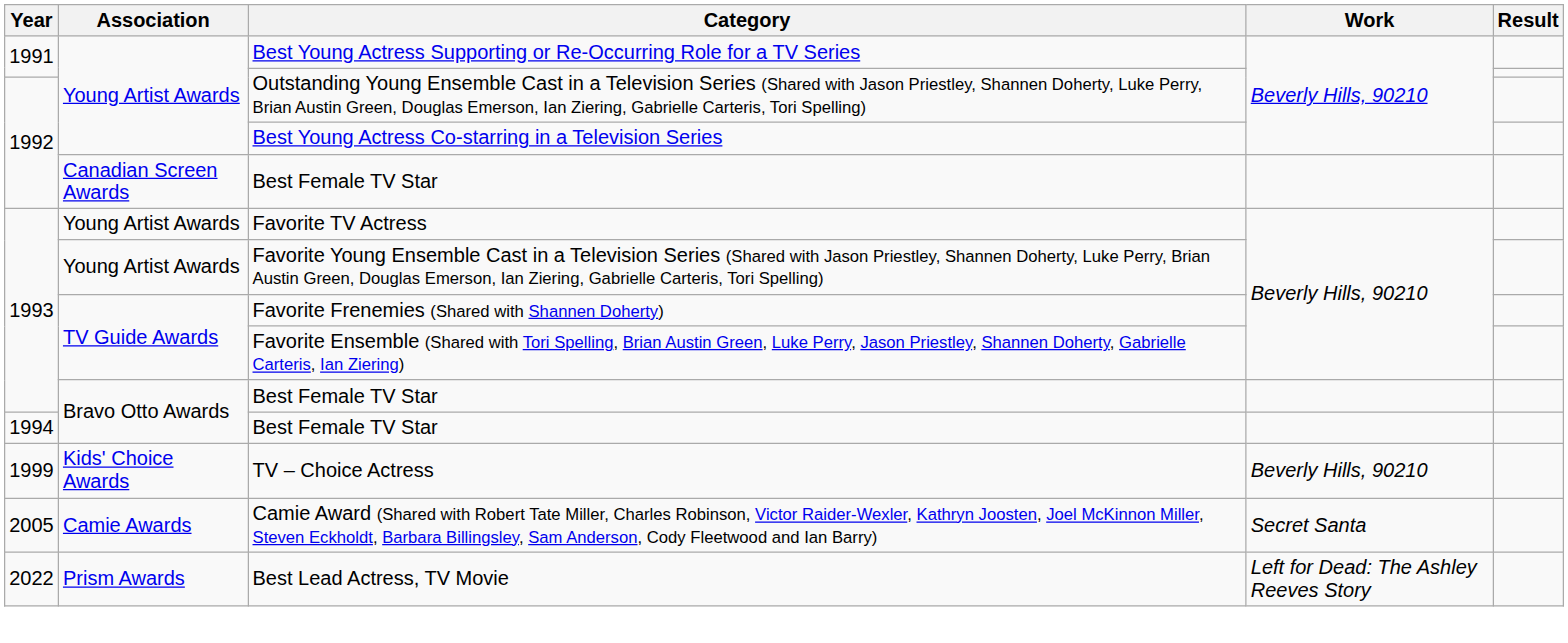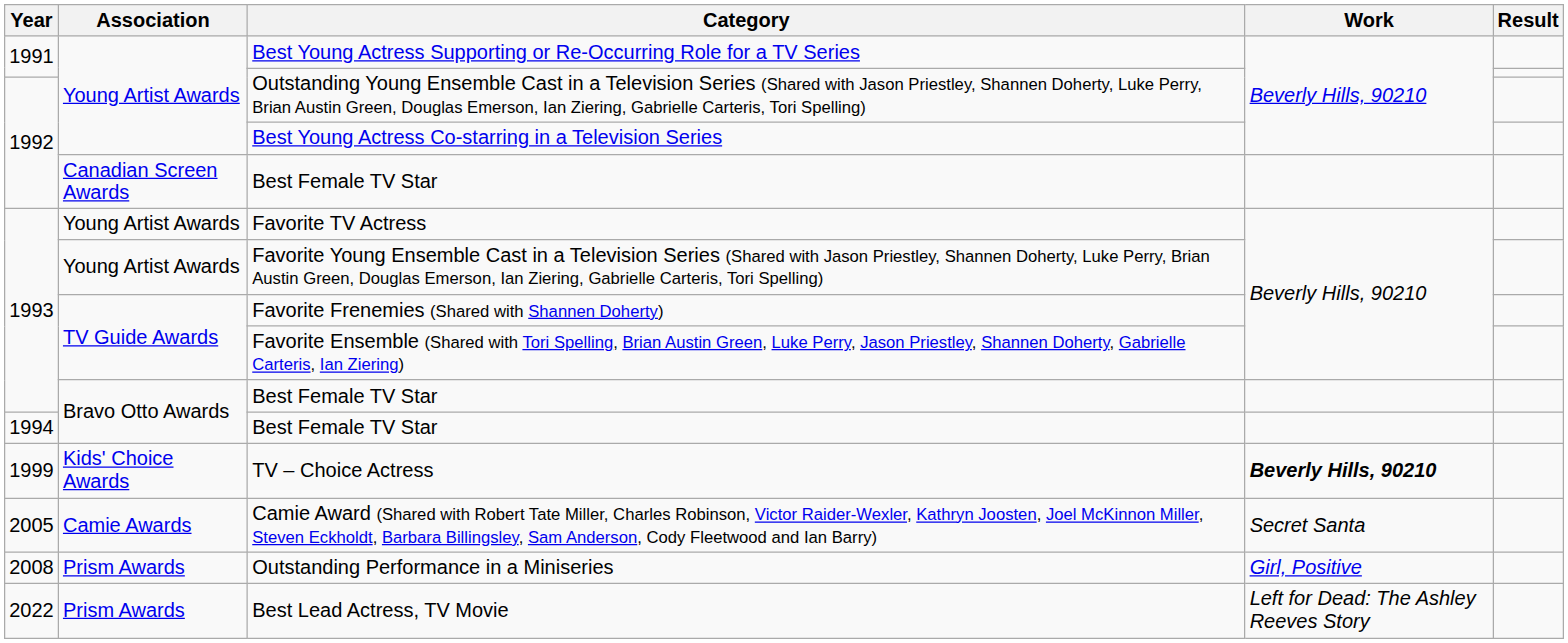 <table class="wikitable sortable">
 <tr>
 <th>Year</th>
 <th>Association</th>
 <th>Category</th>
 <th>Work</th>
 <th>Result</th>
 </tr>
 <tr>
 <td rowspan="2">1991</td>
 <td rowspan="4"><a href='#'>Young Artist Awards</a></td>
 <td><a href='#'>Best Young Actress Supporting or Re-Occurring Role for a TV Series</a></td>
 <td rowspan="4"><em><a href='#'>Beverly Hills, 90210</a></em></td>
 <td></td>
 </tr>
 <tr>
 <td rowspan="2">Outstanding Young Ensemble Cast in a Television Series <small>(Shared with Jason Priestley, Shannen Doherty, Luke Perry, Brian Austin Green, Douglas Emerson, Ian Ziering, Gabrielle Carteris, Tori Spelling)</small></td>
 <td></td>
 </tr>
 <tr>
 <td rowspan="3">1992</td>
 <td></td>
 </tr>
 <tr>
 <td><a href='#'>Best Young Actress Co-starring in a Television Series</a></td>
 <td></td>
 </tr>
 <tr>
 <td><a href='#'>Canadian Screen Awards</a></td>
 <td>Best Female TV Star</td>
 <td></td>
 <td></td>
 </tr>
 <tr>
 <td rowspan="5">1993</td>
 <td>Young Artist Awards</td>
 <td>Favorite TV Actress</td>
 <td rowspan="4"><em>Beverly Hills, 90210</em></td>
 <td></td>
 </tr>
 <tr>
 <td>Young Artist Awards</td>
 <td>Favorite Young Ensemble Cast in a Television Series  <small>(Shared with Jason Priestley, Shannen Doherty, Luke Perry, Brian Austin Green, Douglas Emerson, Ian Ziering, Gabrielle Carteris, Tori Spelling)</small></td>
 <td></td>
 </tr>
 <tr>
 <td rowspan="2"><a href='#'>TV Guide Awards</a></td>
 <td>Favorite Frenemies <small>(Shared with <a href='#'>Shannen Doherty</a>)</small></td>
 <td></td>
 </tr>
 <tr>
 <td>Favorite Ensemble <small>(Shared with <a href='#'>Tori Spelling</a>, <a href='#'>Brian Austin Green</a>, <a href='#'>Luke Perry</a>, <a href='#'>Jason Priestley</a>, <a href='#'>Shannen Doherty</a>, <a href='#'>Gabrielle Carteris</a>, <a href='#'>Ian Ziering</a>)</small></td>
 <td></td>
 </tr>
 <tr>
 <td rowspan="2">Bravo Otto Awards</td>
 <td>Best Female TV Star</td>
 <td></td>
 <td></td>
 </tr>
 <tr>
 <td>1994</td>
 <td>Best Female TV Star</td>
 <td></td>
 <td></td>
 </tr>
 <tr>
 <td>1999</td>
 <td><a href='#'>Kids' Choice Awards</a></td>
 <td>TV – Choice Actress</td>
-<td><em>Beverly Hills, 90210</em></td>
+<td><strong><em>Beverly Hills, 90210</em></strong></td>
 <td></td>
 </tr>
 <tr>
 <td>2005</td>
 <td><a href='#'>Camie Awards</a></td>
 <td>Camie Award <small>(Shared with Robert Tate Miller, Charles Robinson, <a href='#'>Victor Raider-Wexler</a>, <a href='#'>Kathryn Joosten</a>, <a href='#'>Joel McKinnon Miller</a>, <a href='#'>Steven Eckholdt</a>, <a href='#'>Barbara Billingsley</a>, <a href='#'>Sam Anderson</a>, Cody Fleetwood and Ian Barry)</small></td>
 <td><em>Secret Santa</em></td>
 <td></td>
 </tr>
 <tr>
+<td>2008</td>
+<td><a href='#'>Prism Awards</a></td>
+<td>Outstanding Performance in a Miniseries</td>
+<td><em><a href='#'>Girl, Positive</a></em></td>
+<td></td>
+</tr>
+<tr>
 <td>2022</td>
 <td><a href='#'>Prism Awards</a></td>
 <td>Best Lead Actress, TV Movie</td>
 <td><em>Left for Dead: The Ashley Reeves Story</em></td>
 <td></td>
 </tr>
 </table>
